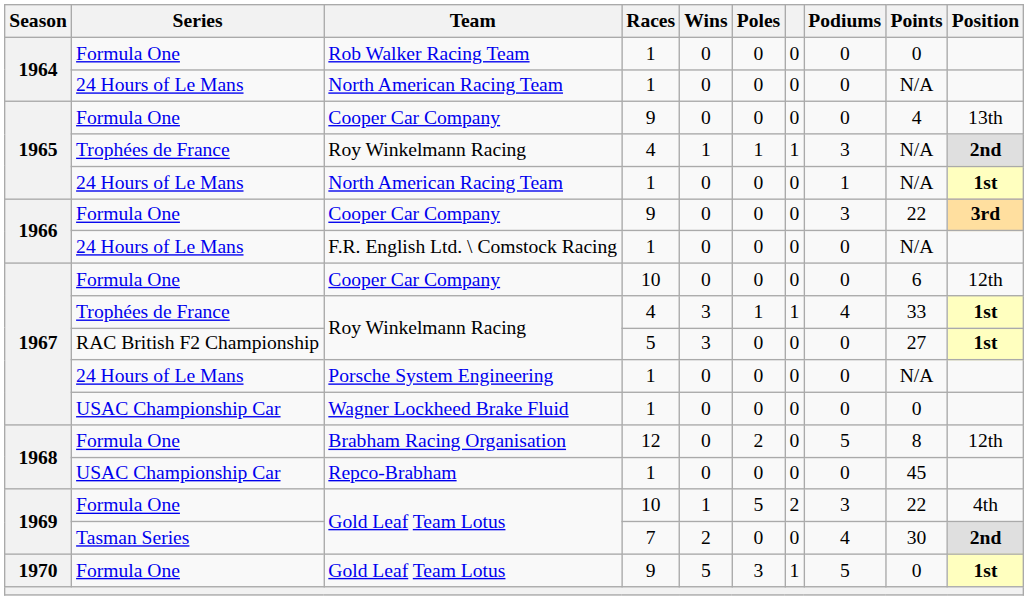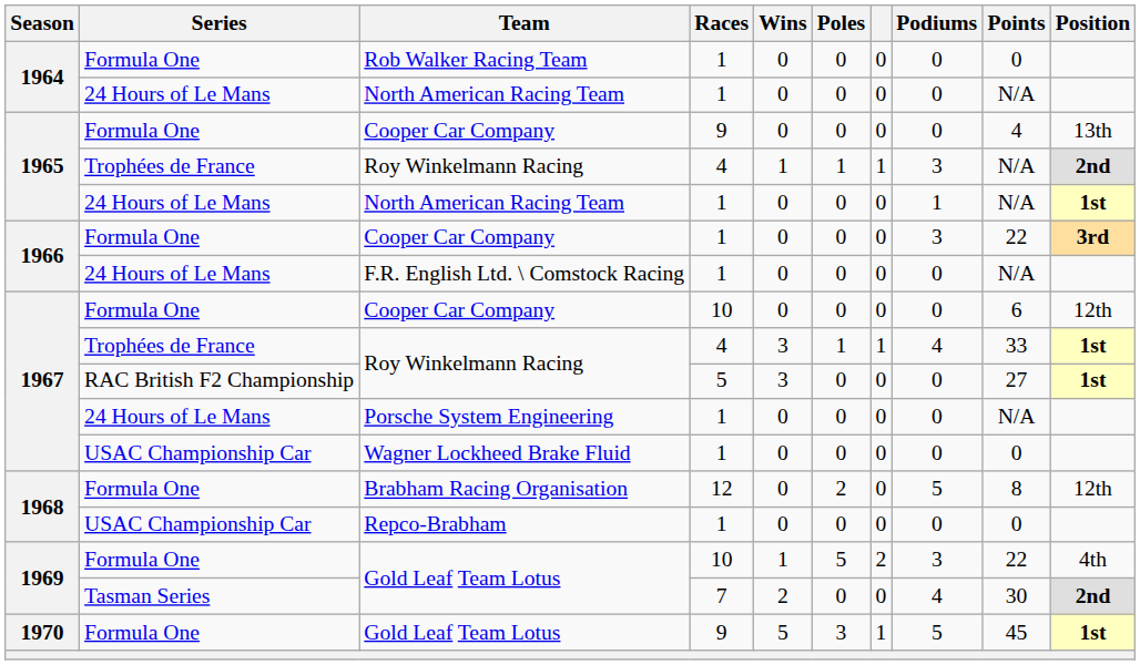 <table class="wikitable" style="font-size: 90%; text-align:center">
 <tr>
 <th>Season</th>
 <th>Series</th>
 <th>Team</th>
 <th>Races</th>
 <th>Wins</th>
 <th>Poles</th>
 <th></th>
 <th>Podiums</th>
 <th>Points</th>
 <th>Position</th>
 </tr>
 <tr>
 <th rowspan=2>1964</th>
 <td align=left><a href='#'>Formula One</a></td>
 <td align=left><a href='#'>Rob Walker Racing Team</a></td>
 <td>1</td>
 <td>0</td>
 <td>0</td>
 <td>0</td>
 <td>0</td>
 <td>0</td>
 <td></td>
 </tr>
 <tr>
 <td align=left><a href='#'>24 Hours of Le Mans</a></td>
 <td align=left><a href='#'>North American Racing Team</a></td>
 <td>1</td>
 <td>0</td>
 <td>0</td>
 <td>0</td>
 <td>0</td>
 <td>N/A</td>
 <td></td>
 </tr>
 <tr>
 <th rowspan=3>1965</th>
 <td align=left><a href='#'>Formula One</a></td>
 <td align=left><a href='#'>Cooper Car Company</a></td>
 <td>9</td>
 <td>0</td>
 <td>0</td>
 <td>0</td>
 <td>0</td>
 <td>4</td>
 <td>13th</td>
 </tr>
 <tr>
 <td align=left><a href='#'>Trophées de France</a></td>
 <td align=left>Roy Winkelmann Racing</td>
 <td>4</td>
 <td>1</td>
 <td>1</td>
 <td>1</td>
 <td>3</td>
 <td>N/A</td>
 <td style="background:#DFDFDF"><strong>2nd</strong></td>
 </tr>
 <tr>
 <td align=left><a href='#'>24 Hours of Le Mans</a></td>
 <td align=left><a href='#'>North American Racing Team</a></td>
 <td>1</td>
 <td>0</td>
 <td>0</td>
 <td>0</td>
 <td>1</td>
 <td>N/A</td>
 <td style="background:#FFFFBF"><strong>1st</strong></td>
 </tr>
 <tr>
 <th rowspan=2>1966</th>
 <td align=left><a href='#'>Formula One</a></td>
 <td align=left><a href='#'>Cooper Car Company</a></td>
-<td>9</td>
+<td>1</td>
 <td>0</td>
 <td>0</td>
 <td>0</td>
 <td>3</td>
 <td>22</td>
 <td style="background:#FFDF9F"><strong>3rd</strong></td>
 </tr>
 <tr>
 <td align=left><a href='#'>24 Hours of Le Mans</a></td>
 <td align=left>F.R. English Ltd. \ Comstock Racing</td>
 <td>1</td>
 <td>0</td>
 <td>0</td>
 <td>0</td>
 <td>0</td>
 <td>N/A</td>
 <td></td>
 </tr>
 <tr>
 <th rowspan=5>1967</th>
 <td align=left><a href='#'>Formula One</a></td>
 <td align=left><a href='#'>Cooper Car Company</a></td>
 <td>10</td>
 <td>0</td>
 <td>0</td>
 <td>0</td>
 <td>0</td>
 <td>6</td>
 <td>12th</td>
 </tr>
 <tr>
 <td align=left><a href='#'>Trophées de France</a></td>
 <td rowspan="2" align="left">Roy Winkelmann Racing</td>
 <td>4</td>
 <td>3</td>
 <td>1</td>
 <td>1</td>
 <td>4</td>
 <td>33</td>
 <td style="background:#FFFFBF"><strong>1st</strong></td>
 </tr>
 <tr>
 <td align=left>RAC British F2 Championship</td>
 <td>5</td>
 <td>3</td>
 <td>0</td>
 <td>0</td>
 <td>0</td>
 <td>27</td>
 <td style="background:#FFFFBF"><strong>1st</strong></td>
 </tr>
 <tr>
 <td align=left><a href='#'>24 Hours of Le Mans</a></td>
 <td align=left><a href='#'>Porsche System Engineering</a></td>
 <td>1</td>
 <td>0</td>
 <td>0</td>
 <td>0</td>
 <td>0</td>
 <td>N/A</td>
 <td></td>
 </tr>
 <tr>
 <td align=left><a href='#'>USAC Championship Car</a></td>
 <td align=left><a href='#'>Wagner Lockheed Brake Fluid</a></td>
 <td>1</td>
 <td>0</td>
 <td>0</td>
 <td>0</td>
 <td>0</td>
 <td>0</td>
 <td></td>
 </tr>
 <tr>
 <th rowspan=2>1968</th>
 <td align=left><a href='#'>Formula One</a></td>
 <td align=left><a href='#'>Brabham Racing Organisation</a></td>
 <td>12</td>
 <td>0</td>
 <td>2</td>
 <td>0</td>
 <td>5</td>
 <td>8</td>
 <td>12th</td>
 </tr>
 <tr>
 <td align=left><a href='#'>USAC Championship Car</a></td>
 <td align=left><a href='#'>Repco-Brabham</a></td>
 <td>1</td>
 <td>0</td>
 <td>0</td>
 <td>0</td>
 <td>0</td>
-<td>45</td>
+<td>0</td>
 <td></td>
 </tr>
 <tr>
 <th rowspan=2>1969</th>
 <td align=left><a href='#'>Formula One</a></td>
 <td rowspan="2" style="text-align:left"><a href='#'>Gold Leaf</a> <a href='#'>Team Lotus</a></td>
 <td>10</td>
 <td>1</td>
 <td>5</td>
 <td>2</td>
 <td>3</td>
 <td>22</td>
 <td>4th</td>
 </tr>
 <tr>
 <td align=left><a href='#'>Tasman Series</a></td>
 <td>7</td>
 <td>2</td>
 <td>0</td>
 <td>0</td>
 <td>4</td>
 <td>30</td>
 <td style="background:#DFDFDF"><strong>2nd</strong></td>
 </tr>
 <tr>
 <th>1970</th>
 <td align=left><a href='#'>Formula One</a></td>
 <td align=left><a href='#'>Gold Leaf</a> <a href='#'>Team Lotus</a></td>
 <td>9</td>
 <td>5</td>
 <td>3</td>
 <td>1</td>
 <td>5</td>
-<td>0</td>
+<td>45</td>
 <td style="background:#FFFFBF"><strong>1st</strong></td>
 </tr>
 <tr>
 <th colspan="10"></th>
 </tr>
 </table>
